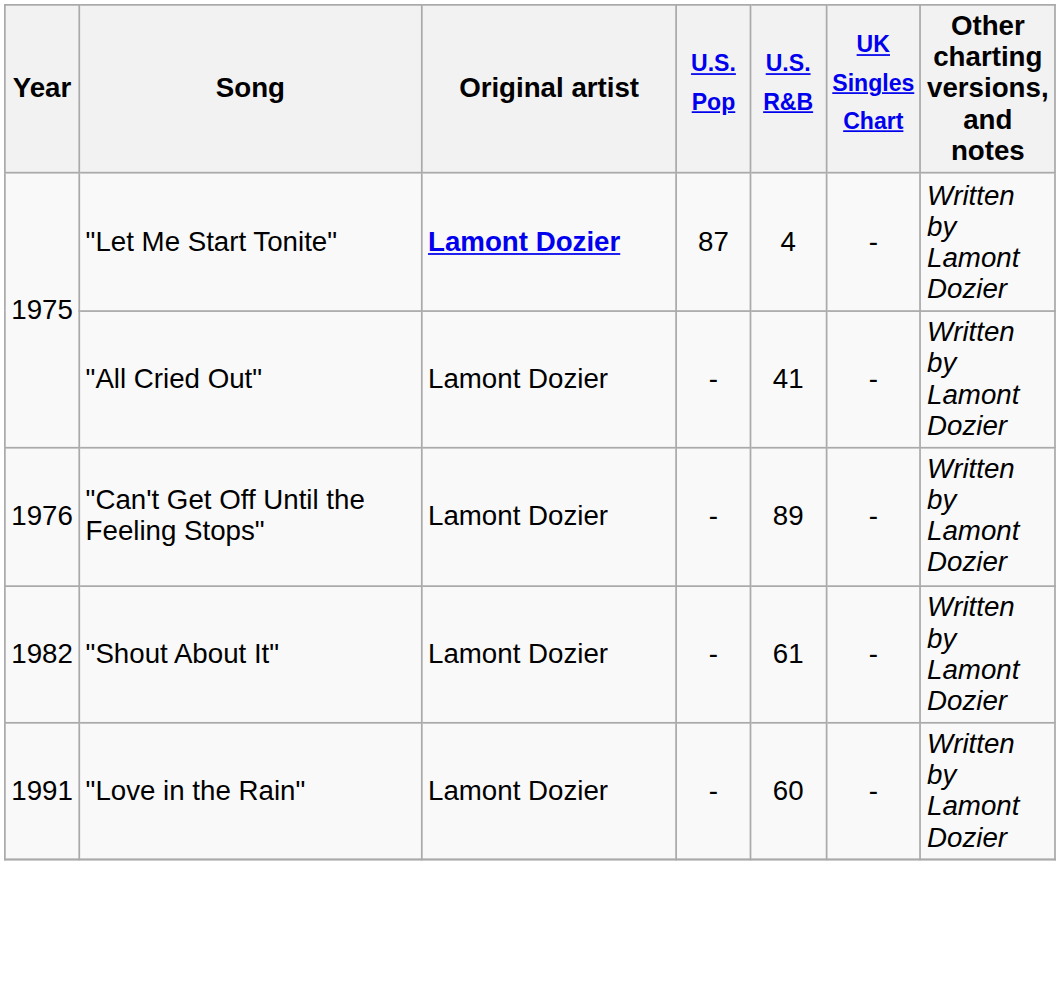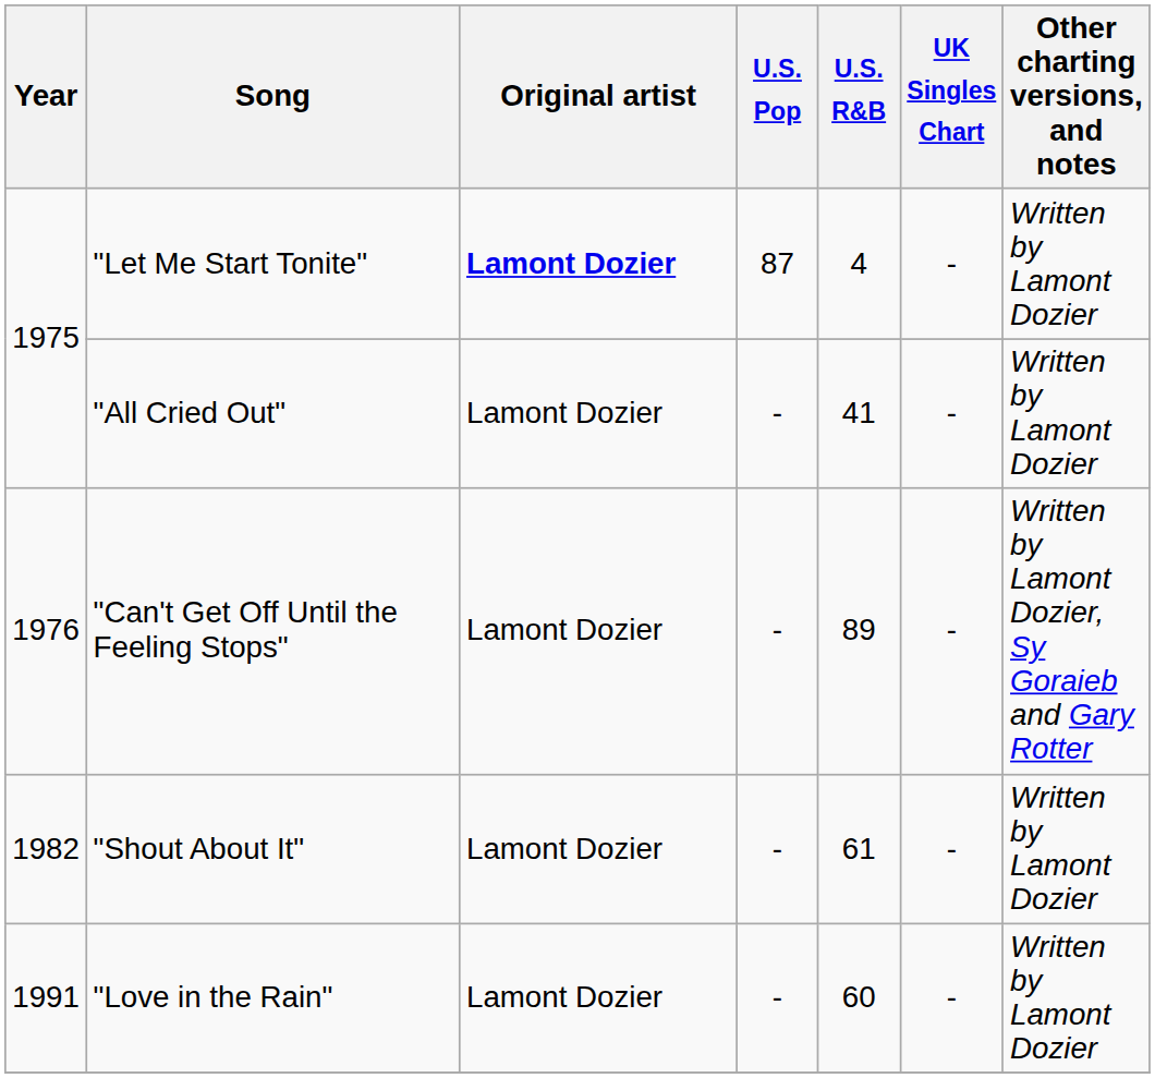 <table class="wikitable">
 <tr>
 <th>Year</th>
 <th width="260">Song</th>
 <th width="180">Original artist</th>
 <th width="40"><sup><a href='#'>U.S. Pop</a></sup></th>
 <th width="40"><sup><a href='#'>U.S. R&B</a></sup></th>
 <th width="40"><sup><a href='#'>UK Singles Chart</a></sup></th>
 <th>Other charting versions, and notes</th>
 </tr>
 <tr>
 <td rowspan="2">1975</td>
 <td>"Let Me Start Tonite"</td>
 <td><strong><a href='#'>Lamont Dozier</a></strong></td>
 <td align="center">87</td>
 <td align="center">4</td>
 <td align="center">-</td>
 <td><em>Written by Lamont Dozier</em></td>
 </tr>
 <tr>
 <td>"All Cried Out"</td>
 <td>Lamont Dozier</td>
 <td align="center">-</td>
 <td align="center">41</td>
 <td align="center">-</td>
 <td><em>Written by Lamont Dozier</em></td>
 </tr>
 <tr>
 <td rowspan="1">1976</td>
 <td>"Can't Get Off Until the Feeling Stops"</td>
 <td>Lamont Dozier</td>
 <td align="center">-</td>
 <td align="center">89</td>
 <td align="center">-</td>
-<td><em>Written by Lamont Dozier</em></td>
+<td><em>Written by Lamont Dozier, <a href='#'>Sy Goraieb</a> and <a href='#'>Gary Rotter</a></em></td>
 </tr>
 <tr>
 <td rowspan="1">1982</td>
 <td>"Shout About It"</td>
 <td>Lamont Dozier</td>
 <td align="center">-</td>
 <td align="center">61</td>
 <td align="center">-</td>
 <td><em>Written by Lamont Dozier</em></td>
 </tr>
 <tr>
 <td rowspan="1">1991</td>
 <td>"Love in the Rain"</td>
 <td>Lamont Dozier</td>
 <td align="center">-</td>
 <td align="center">60</td>
 <td align="center">-</td>
 <td><em>Written by Lamont Dozier</em></td>
 </tr>
 <tr>
 </tr>
 </table>
